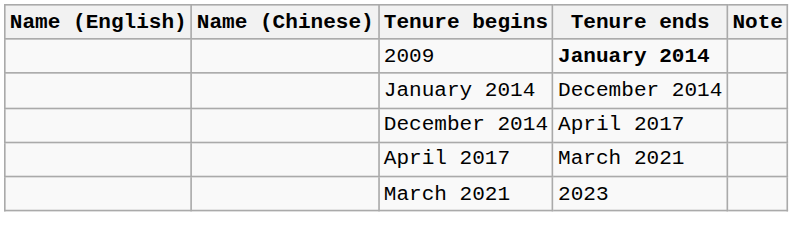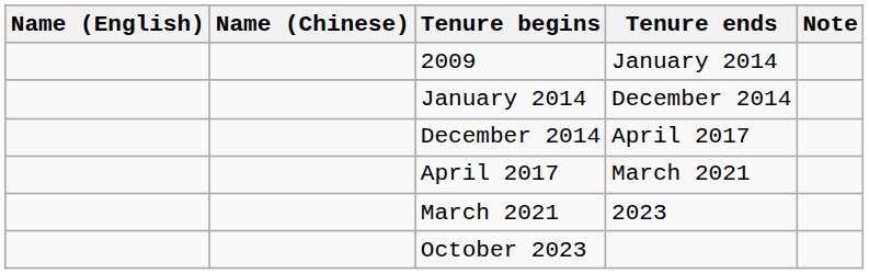 <table class="wikitable">
 <tr>
 <th>Name (English)</th>
 <th>Name (Chinese)</th>
 <th>Tenure begins</th>
 <th>Tenure ends</th>
 <th>Note</th>
 </tr>
 <tr>
 <td></td>
 <td></td>
 <td>2009</td>
-<td><strong>January 2014</strong></td>
+<td>January 2014</td>
 <td></td>
 </tr>
 <tr>
 <td></td>
 <td></td>
 <td>January 2014</td>
 <td>December 2014</td>
 <td></td>
 </tr>
 <tr>
 <td></td>
 <td></td>
 <td>December 2014</td>
 <td>April 2017</td>
 <td></td>
 </tr>
 <tr>
 <td></td>
 <td></td>
 <td>April 2017</td>
 <td>March 2021</td>
 <td></td>
 </tr>
 <tr>
 <td></td>
 <td></td>
 <td>March 2021</td>
 <td>2023</td>
 <td></td>
 </tr>
+<tr>
+<td></td>
+<td></td>
+<td>October 2023</td>
+<td></td>
+<td></td>
+</tr>
 </table>
